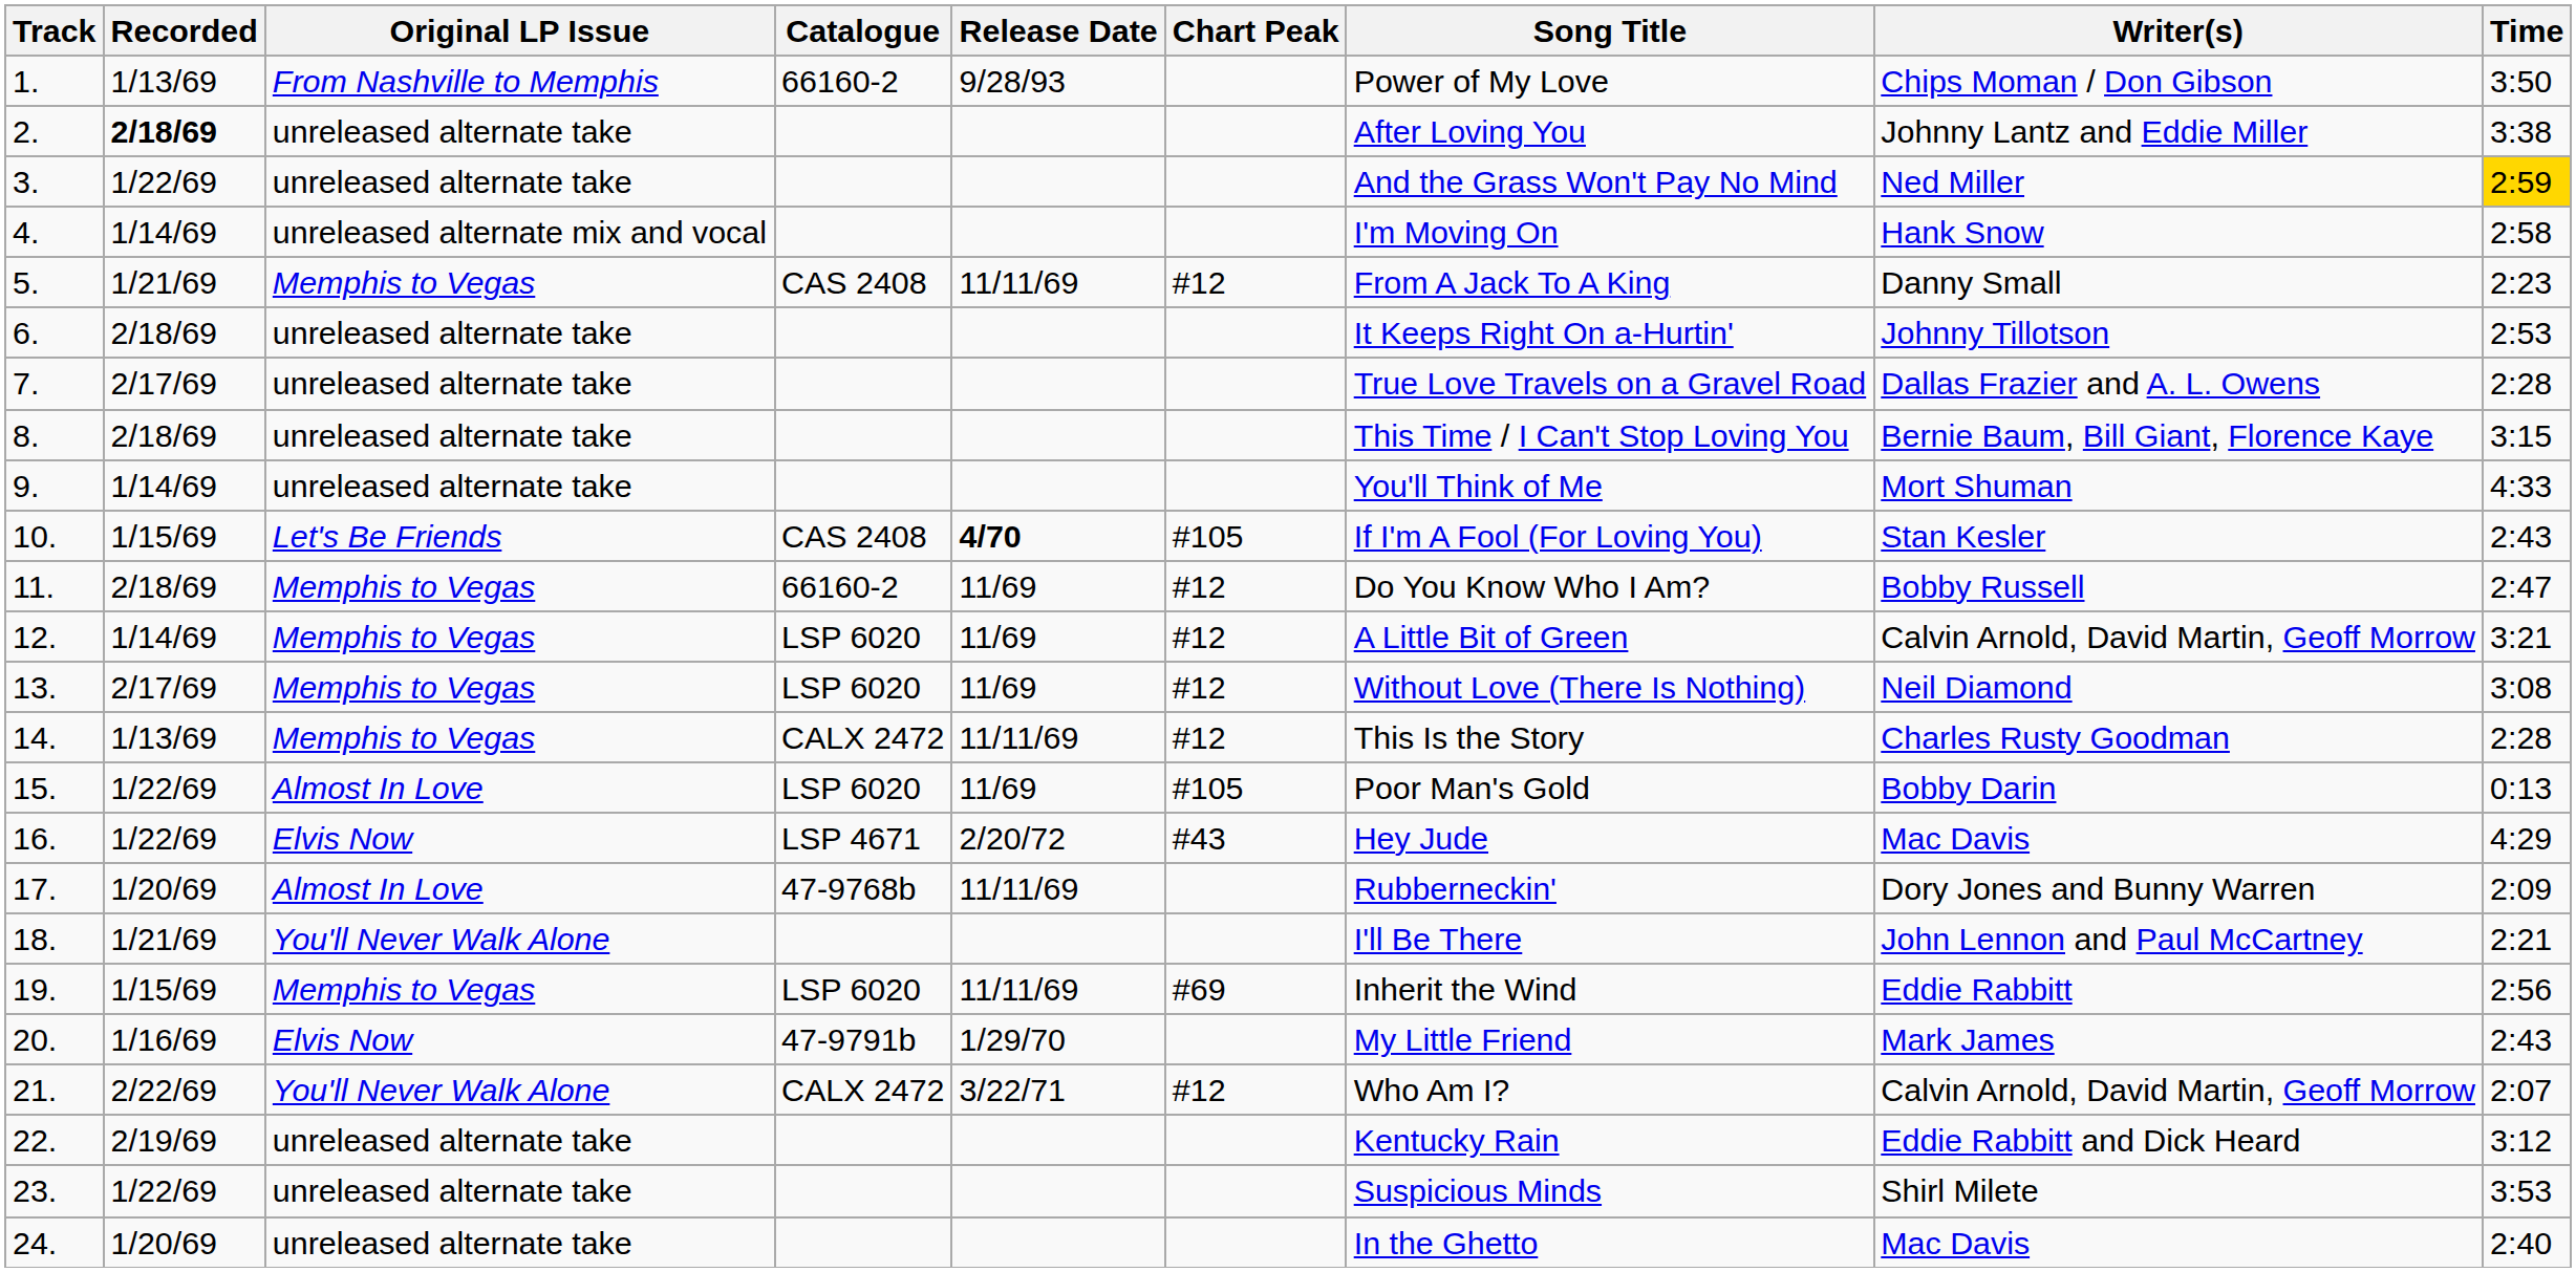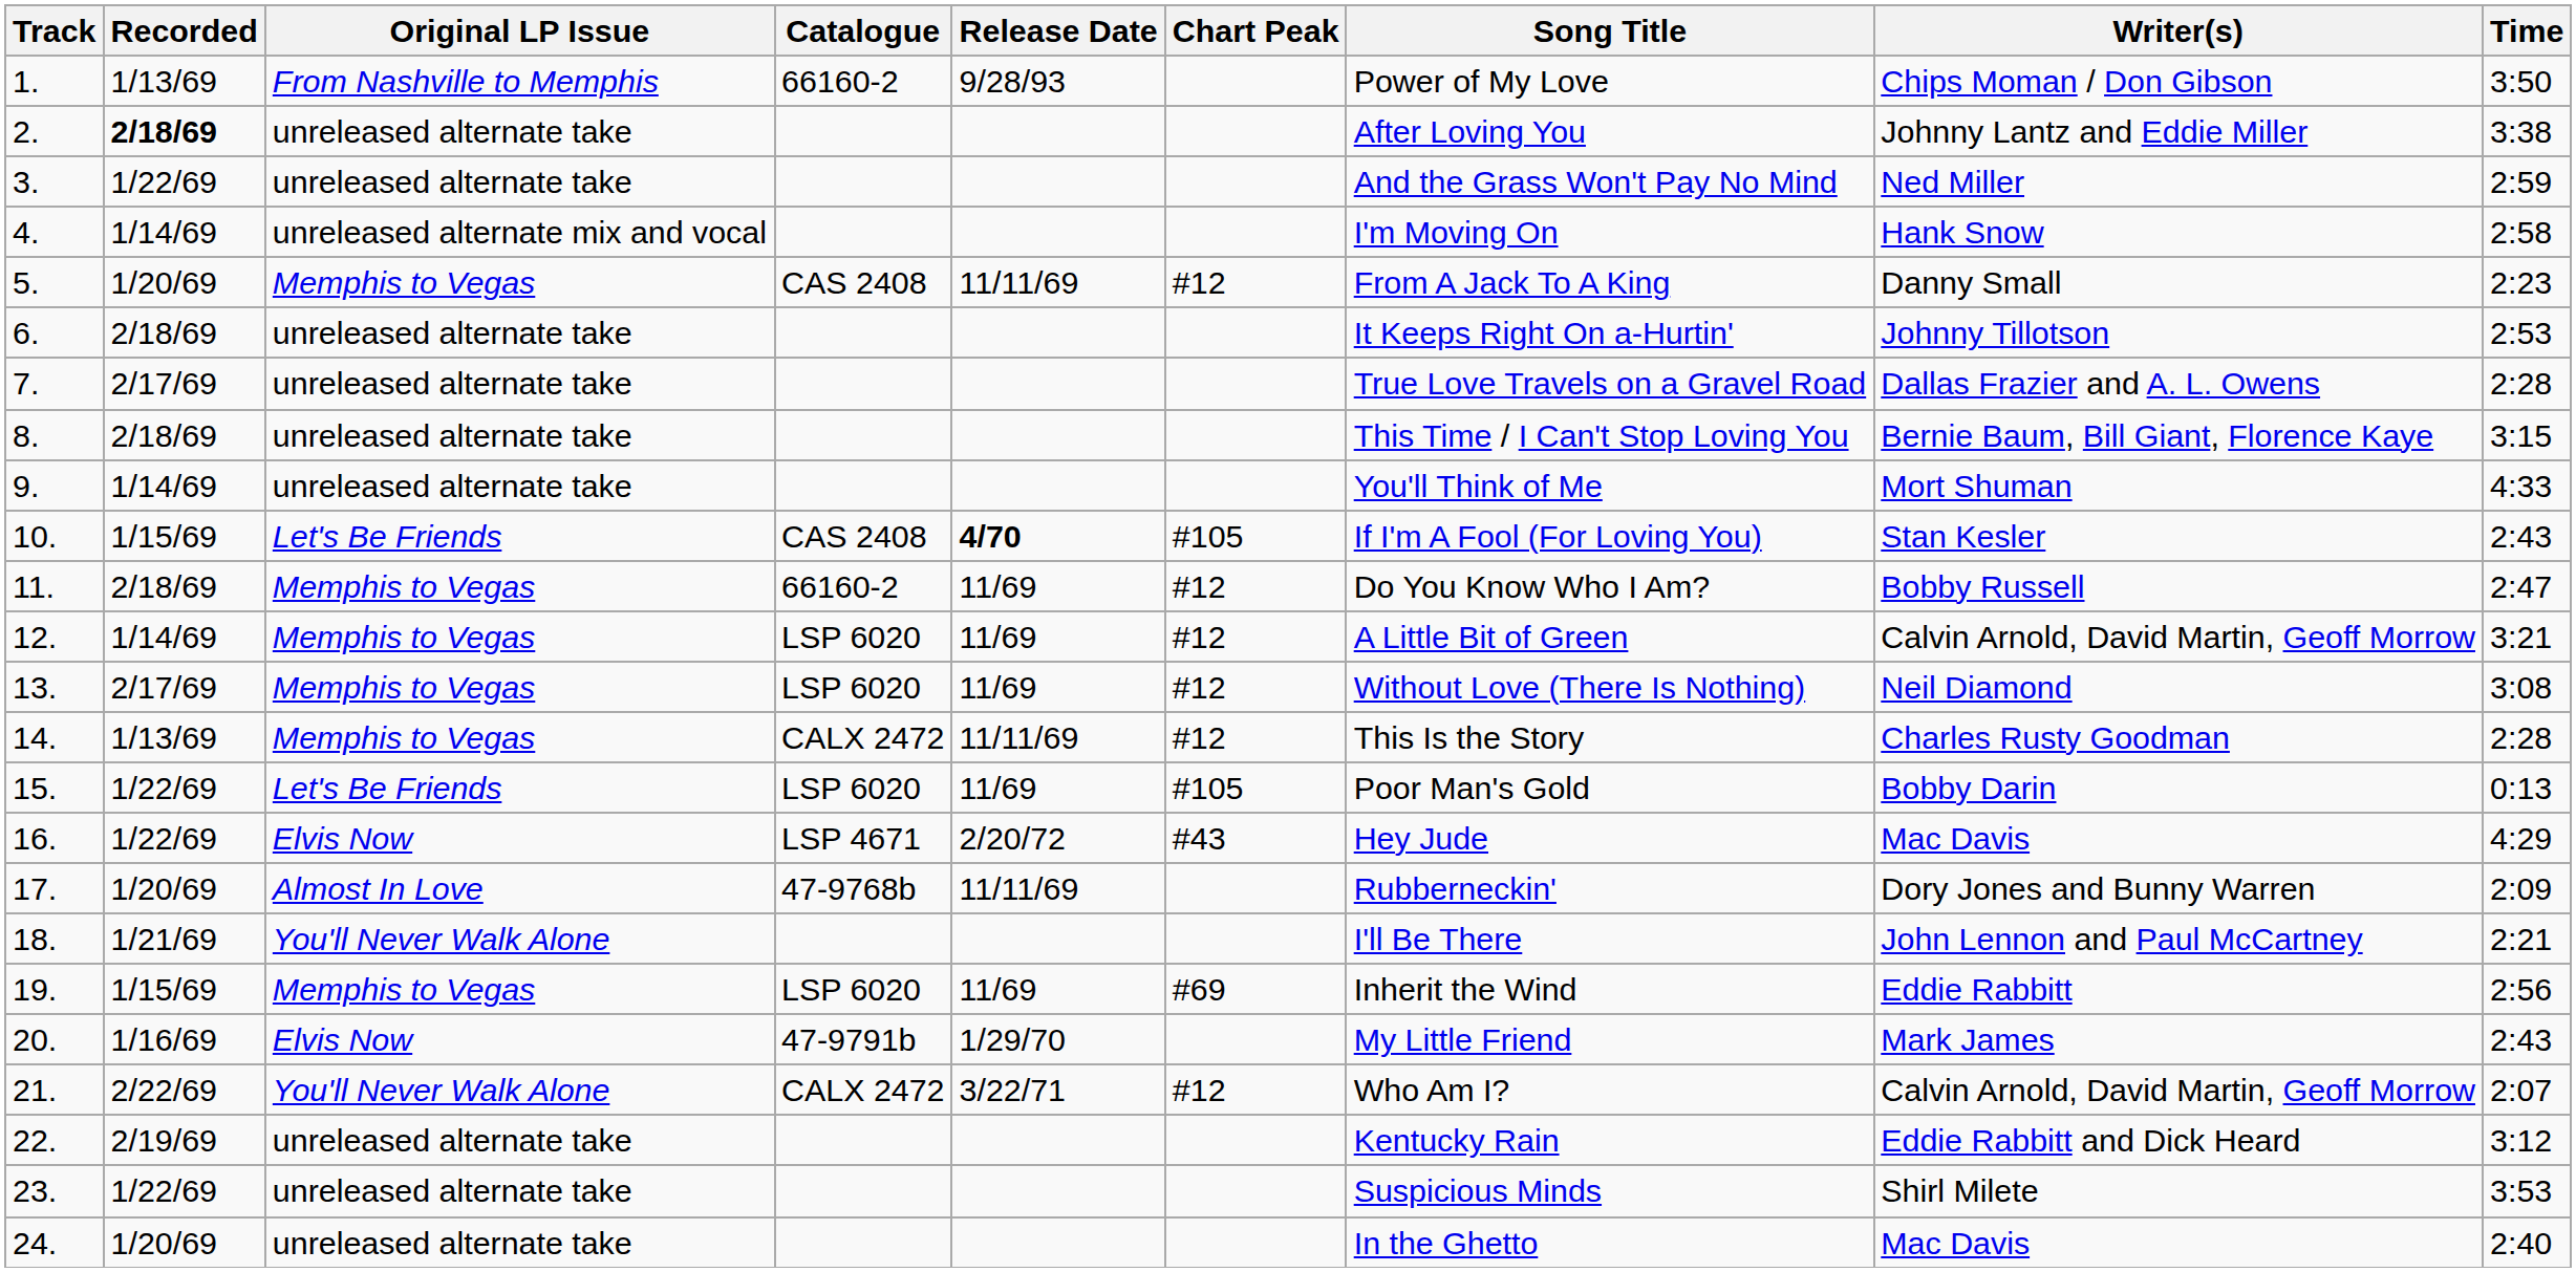 <table class="wikitable" style="font-size:95%;">
 <tr>
 <th>Track</th>
 <th>Recorded</th>
 <th>Original LP Issue</th>
 <th>Catalogue</th>
 <th>Release Date</th>
 <th>Chart Peak</th>
 <th>Song Title</th>
 <th>Writer(s)</th>
 <th>Time</th>
 </tr>
 <tr>
 <td>1.</td>
 <td>1/13/69</td>
 <td><em><a href='#'>From Nashville to Memphis</a></em></td>
 <td>66160-2</td>
 <td>9/28/93</td>
 <td></td>
 <td>Power of My Love</td>
 <td><a href='#'>Chips Moman</a> / <a href='#'>Don Gibson</a></td>
 <td>3:50</td>
 </tr>
 <tr>
 <td>2.</td>
 <td><strong>2/18/69</strong></td>
 <td>unreleased alternate take</td>
 <td></td>
 <td></td>
 <td></td>
 <td><a href='#'>After Loving You</a></td>
 <td>Johnny Lantz and <a href='#'>Eddie Miller</a></td>
 <td>3:38</td>
 </tr>
 <tr>
 <td>3.</td>
 <td>1/22/69</td>
 <td>unreleased alternate take</td>
 <td></td>
 <td></td>
 <td></td>
 <td><a href='#'>And the Grass Won't Pay No Mind</a></td>
 <td><a href='#'>Ned Miller</a></td>
-<td style="background: gold;">2:59</td>
+<td>2:59</td>
 </tr>
 <tr>
 <td>4.</td>
 <td>1/14/69</td>
 <td>unreleased alternate mix and vocal</td>
 <td></td>
 <td></td>
 <td></td>
 <td><a href='#'>I'm Moving On</a></td>
 <td><a href='#'>Hank Snow</a></td>
 <td>2:58</td>
 </tr>
 <tr>
 <td>5.</td>
-<td>1/21/69</td>
+<td>1/20/69</td>
 <td><em><a href='#'>Memphis to Vegas</a></em></td>
 <td>CAS 2408</td>
 <td>11/11/69</td>
 <td>#12</td>
 <td><a href='#'>From A Jack To A King</a></td>
 <td>Danny Small</td>
 <td>2:23</td>
 </tr>
 <tr>
 <td>6.</td>
 <td>2/18/69</td>
 <td>unreleased alternate take</td>
 <td></td>
 <td></td>
 <td></td>
 <td><a href='#'>It Keeps Right On a-Hurtin'</a></td>
 <td><a href='#'>Johnny Tillotson</a></td>
 <td>2:53</td>
 </tr>
 <tr>
 <td>7.</td>
 <td>2/17/69</td>
 <td>unreleased alternate take</td>
 <td></td>
 <td></td>
 <td></td>
 <td><a href='#'>True Love Travels on a Gravel Road</a></td>
 <td><a href='#'>Dallas Frazier</a> and <a href='#'>A.&nbsp;L. Owens</a></td>
 <td>2:28</td>
 </tr>
 <tr>
 <td>8.</td>
 <td>2/18/69</td>
 <td>unreleased alternate take</td>
 <td></td>
 <td></td>
 <td></td>
 <td><a href='#'>This Time</a> / <a href='#'>I Can't Stop Loving You</a></td>
 <td><a href='#'>Bernie Baum</a>, <a href='#'>Bill Giant</a>, <a href='#'>Florence Kaye</a></td>
 <td>3:15</td>
 </tr>
 <tr>
 <td>9.</td>
 <td>1/14/69</td>
 <td>unreleased alternate take</td>
 <td></td>
 <td></td>
 <td></td>
 <td><a href='#'>You'll Think of Me</a></td>
 <td><a href='#'>Mort Shuman</a></td>
 <td>4:33</td>
 </tr>
 <tr>
 <td>10.</td>
 <td>1/15/69</td>
 <td><em><a href='#'>Let's Be Friends</a></em></td>
 <td>CAS 2408</td>
 <td><strong>4/70</strong></td>
 <td>#105</td>
 <td><a href='#'>If I'm A Fool (For Loving You)</a></td>
 <td><a href='#'>Stan Kesler</a></td>
 <td>2:43</td>
 </tr>
 <tr>
 <td>11.</td>
 <td>2/18/69</td>
 <td><em><a href='#'>Memphis to Vegas</a></em></td>
 <td>66160-2</td>
 <td>11/69</td>
 <td>#12</td>
 <td>Do You Know Who I Am?</td>
 <td><a href='#'>Bobby Russell</a></td>
 <td>2:47</td>
 </tr>
 <tr>
 <td>12.</td>
 <td>1/14/69</td>
 <td><em><a href='#'>Memphis to Vegas</a></em></td>
 <td>LSP 6020</td>
 <td>11/69</td>
 <td>#12</td>
 <td><a href='#'>A Little Bit of Green</a></td>
 <td>Calvin Arnold, David Martin, <a href='#'>Geoff Morrow</a></td>
 <td>3:21</td>
 </tr>
 <tr>
 <td>13.</td>
 <td>2/17/69</td>
 <td><em><a href='#'>Memphis to Vegas</a></em></td>
 <td>LSP 6020</td>
 <td>11/69</td>
 <td>#12</td>
 <td><a href='#'>Without Love (There Is Nothing)</a></td>
 <td><a href='#'>Neil Diamond</a></td>
 <td>3:08</td>
 </tr>
 <tr>
 <td>14.</td>
 <td>1/13/69</td>
 <td><em><a href='#'>Memphis to Vegas</a></em></td>
 <td>CALX 2472</td>
 <td>11/11/69</td>
 <td>#12</td>
 <td>This Is the Story</td>
 <td><a href='#'>Charles Rusty Goodman</a></td>
 <td>2:28</td>
 </tr>
 <tr>
 <td>15.</td>
 <td>1/22/69</td>
-<td><em><a href='#'>Almost In Love</a></em></td>
+<td><em><a href='#'>Let's Be Friends</a></em></td>
 <td>LSP 6020</td>
 <td>11/69</td>
 <td>#105</td>
 <td>Poor Man's Gold</td>
 <td><a href='#'>Bobby Darin</a></td>
 <td>0:13</td>
 </tr>
 <tr>
 <td>16.</td>
 <td>1/22/69</td>
 <td><em><a href='#'>Elvis Now</a></em></td>
 <td>LSP 4671</td>
 <td>2/20/72</td>
 <td>#43</td>
 <td><a href='#'>Hey Jude</a></td>
 <td><a href='#'>Mac Davis</a></td>
 <td>4:29</td>
 </tr>
 <tr>
 <td>17.</td>
 <td>1/20/69</td>
 <td><em><a href='#'>Almost In Love</a></em></td>
 <td>47-9768b</td>
 <td>11/11/69</td>
 <td></td>
 <td><a href='#'>Rubberneckin'</a></td>
 <td>Dory Jones and Bunny Warren</td>
 <td>2:09</td>
 </tr>
 <tr>
 <td>18.</td>
 <td>1/21/69</td>
 <td><em><a href='#'>You'll Never Walk Alone</a></em></td>
 <td></td>
 <td></td>
 <td></td>
 <td><a href='#'>I'll Be There</a></td>
 <td><a href='#'>John Lennon</a> and <a href='#'>Paul McCartney</a></td>
 <td>2:21</td>
 </tr>
 <tr>
 <td>19.</td>
 <td>1/15/69</td>
 <td><em><a href='#'>Memphis to Vegas</a></em></td>
 <td>LSP 6020</td>
-<td>11/11/69</td>
+<td>11/69</td>
 <td>#69</td>
 <td>Inherit the Wind</td>
 <td><a href='#'>Eddie Rabbitt</a></td>
 <td>2:56</td>
 </tr>
 <tr>
 <td>20.</td>
 <td>1/16/69</td>
 <td><em><a href='#'>Elvis Now</a></em></td>
 <td>47-9791b</td>
 <td>1/29/70</td>
 <td></td>
 <td><a href='#'>My Little Friend</a></td>
 <td><a href='#'>Mark James</a></td>
 <td>2:43</td>
 </tr>
 <tr>
 <td>21.</td>
 <td>2/22/69</td>
 <td><em><a href='#'>You'll Never Walk Alone</a></em></td>
 <td>CALX 2472</td>
 <td>3/22/71</td>
 <td>#12</td>
 <td>Who Am I?</td>
 <td>Calvin Arnold, David Martin, <a href='#'>Geoff Morrow</a></td>
 <td>2:07</td>
 </tr>
 <tr>
 <td>22.</td>
 <td>2/19/69</td>
 <td>unreleased alternate take</td>
 <td></td>
 <td></td>
 <td></td>
 <td><a href='#'>Kentucky Rain</a></td>
 <td><a href='#'>Eddie Rabbitt</a> and Dick Heard</td>
 <td>3:12</td>
 </tr>
 <tr>
 <td>23.</td>
 <td>1/22/69</td>
 <td>unreleased alternate take</td>
 <td></td>
 <td></td>
 <td></td>
 <td><a href='#'>Suspicious Minds</a></td>
 <td>Shirl Milete</td>
 <td>3:53</td>
 </tr>
 <tr>
 <td>24.</td>
 <td>1/20/69</td>
 <td>unreleased alternate take</td>
 <td></td>
 <td></td>
 <td></td>
 <td><a href='#'>In the Ghetto</a></td>
 <td><a href='#'>Mac Davis</a></td>
 <td>2:40</td>
 </tr>
 </table>
